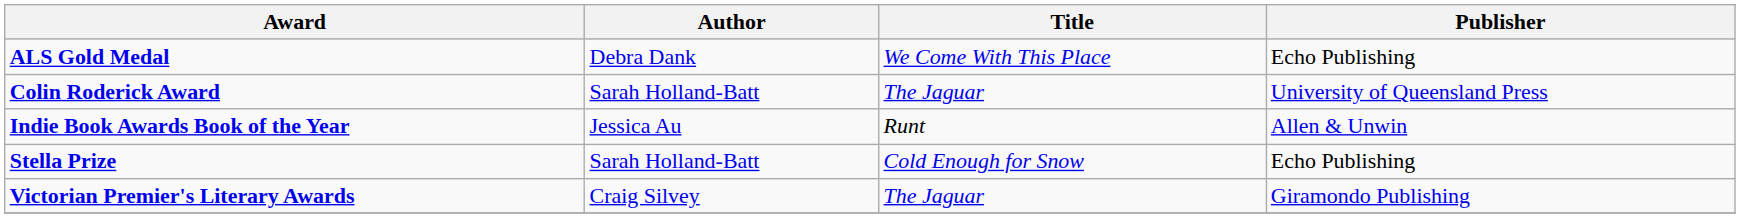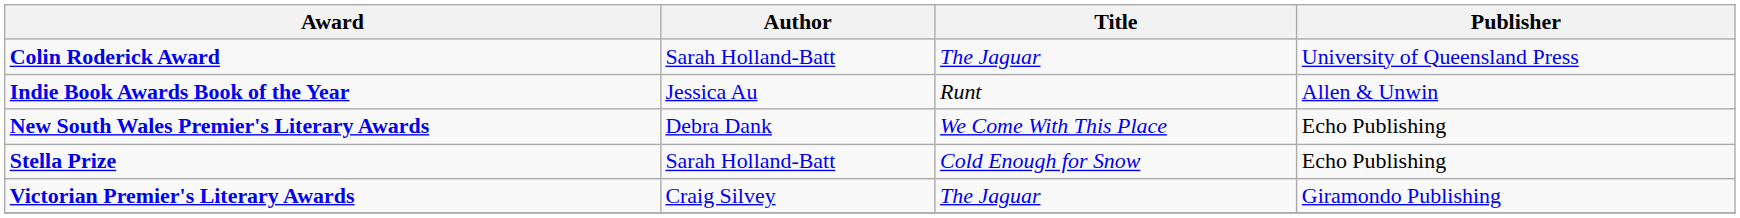 <table class="wikitable" width=100%>
 <tr>
 <th>Award</th>
 <th>Author</th>
 <th>Title</th>
 <th>Publisher</th>
-</tr>
-<tr>
-<td><strong><a href='#'>ALS Gold Medal</a></strong></td>
-<td><a href='#'>Debra Dank</a></td>
-<td><em><a href='#'>We Come With This Place</a></em></td>
-<td>Echo Publishing</td>
 </tr>
 <tr>
 <td><strong><a href='#'>Colin Roderick Award</a></strong></td>
 <td><a href='#'>Sarah Holland-Batt</a></td>
 <td><em><a href='#'>The Jaguar</a></em></td>
 <td><a href='#'>University of Queensland Press</a></td>
 </tr>
 <tr>
 <td><strong><a href='#'>Indie Book Awards Book of the Year</a></strong></td>
 <td><a href='#'>Jessica Au</a></td>
 <td><em>Runt</em></td>
 <td><a href='#'>Allen & Unwin</a></td>
+</tr>
+<tr>
+<td><strong><a href='#'>New South Wales Premier's Literary Awards</a></strong></td>
+<td><a href='#'>Debra Dank</a></td>
+<td><em><a href='#'>We Come With This Place</a></em></td>
+<td>Echo Publishing</td>
 </tr>
 <tr>
 <td><strong><a href='#'>Stella Prize</a></strong></td>
 <td><a href='#'>Sarah Holland-Batt</a></td>
 <td><em><a href='#'>Cold Enough for Snow</a></em></td>
 <td>Echo Publishing</td>
 </tr>
 <tr>
 <td><strong><a href='#'>Victorian Premier's Literary Awards</a></strong></td>
 <td><a href='#'>Craig Silvey</a></td>
 <td><em><a href='#'>The Jaguar</a></em></td>
 <td><a href='#'>Giramondo Publishing</a></td>
 </tr>
 <tr>
 </tr>
 </table>
